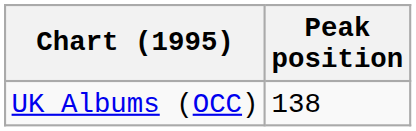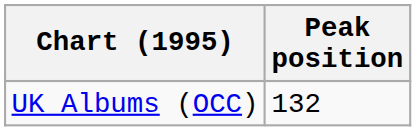 <table class="wikitable">
 <tr>
 <th>Chart (1995)</th>
 <th>Peak<br>position</th>
 </tr>
 <tr>
 <td><a href='#'>UK Albums</a> (<a href='#'>OCC</a>) </td>
-<td>138</td>
+<td>132</td>
 </tr>
 </table>
